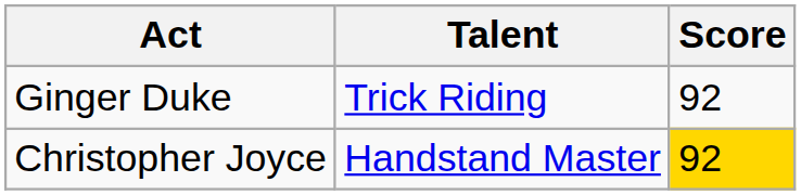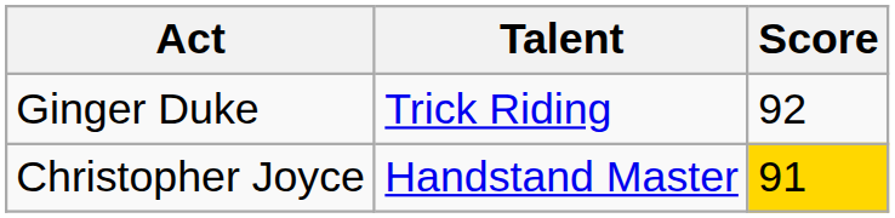 <table class="wikitable">
 <tr>
 <th>Act</th>
 <th>Talent</th>
 <th>Score</th>
 </tr>
 <tr>
 <td>Ginger Duke</td>
 <td><a href='#'>Trick Riding</a></td>
 <td>92</td>
 </tr>
 <tr>
 <td>Christopher Joyce</td>
 <td><a href='#'>Handstand Master</a></td>
-<td style="background:gold;">92</td>
+<td style="background:gold;">91</td>
 </tr>
 </table>
